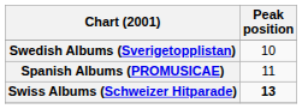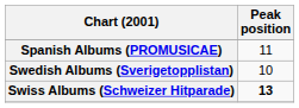 <table class="wikitable sortable plainrowheaders" style="text-align:center">
 <tr>
 <th>Chart (2001)</th>
 <th>Peak<br>position</th>
 </tr>
 <tr>
 </tr>
 <tr>
 </tr>
 <tr>
 </tr>
 <tr>
 </tr>
 <tr>
 </tr>
 <tr>
 </tr>
 <tr>
 </tr>
 <tr>
 </tr>
 <tr>
 </tr>
 <tr>
 </tr>
 <tr>
 </tr>
 <tr>
 </tr>
 <tr>
 </tr>
 <tr>
 </tr>
 <tr>
 </tr>
 <tr>
 </tr>
 <tr>
 </tr>
 <tr>
+<th scope="row">Spanish Albums (<a href='#'>PROMUSICAE</a>)</th>
+<td align="center">11</td>
+</tr>
+<tr>
 <th scope="row">Swedish Albums (<a href='#'>Sverigetopplistan</a>)</th>
 <td style="text-align:center;">10</td>
-</tr>
-<tr>
-<th scope="row">Spanish Albums (<a href='#'>PROMUSICAE</a>)</th>
-<td align="center">11</td>
 </tr>
 <tr>
 <th scope="row">Swiss Albums (<a href='#'>Schweizer Hitparade</a>)</th>
 <td style="text-align:center;"><strong>13</strong></td>
 </tr>
 <tr>
 </tr>
 <tr>
 </tr>
 <tr>
 </tr>
 </table>
